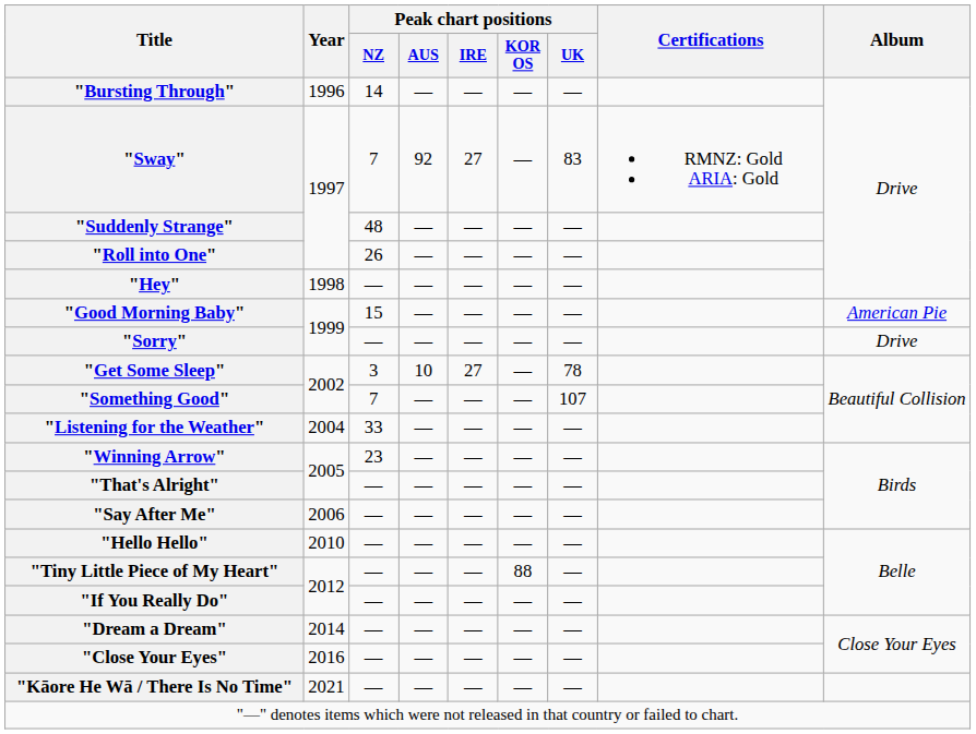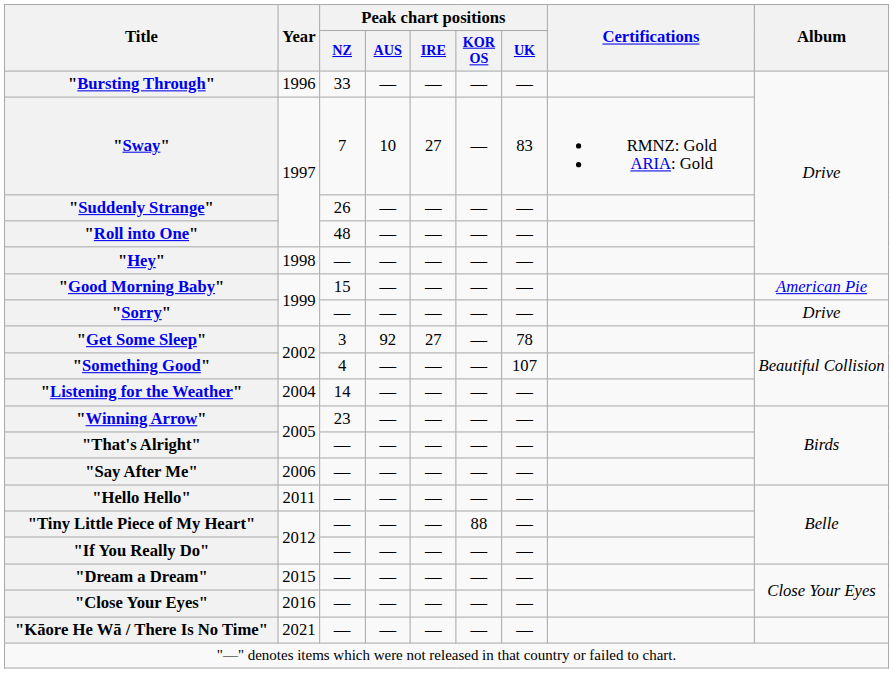 <table class="wikitable plainrowheaders" style="text-align: center;" border="1">
 <tr>
 <th scope="col" rowspan="2" style="width:16em;">Title</th>
 <th scope="col" rowspan="2" style="width:1em;">Year</th>
 <th scope="col" colspan="5">Peak chart positions</th>
 <th scope="col" rowspan="2" style="width:12em;"><a href='#'>Certifications</a></th>
 <th scope="col" rowspan="2">Album</th>
 </tr>
 <tr>
 <th scope="col" style="width:2.75em;font-size:85%;"><a href='#'>NZ</a><br></th>
 <th scope="col" style="width:2.75em;font-size:85%;"><a href='#'>AUS</a><br></th>
 <th scope="col" style="width:2.75em;font-size:85%;"><a href='#'>IRE</a><br></th>
 <th scope="col" style="width:2.75em;font-size:85%;"><a href='#'>KOR<br>OS</a><br></th>
 <th scope="col" style="width:2.75em;font-size:85%;"><a href='#'>UK</a><br></th>
 </tr>
 <tr>
 <th scope="row">"<a href='#'>Bursting Through</a>"</th>
 <td>1996</td>
-<td>14</td>
+<td>33</td>
 <td>—</td>
 <td>—</td>
 <td>—</td>
 <td>—</td>
 <td></td>
 <td rowspan="5"><em>Drive</em></td>
 </tr>
 <tr>
 <th scope="row">"<a href='#'>Sway</a>"</th>
 <td rowspan="3">1997</td>
 <td>7</td>
-<td>92</td>
+<td>10</td>
 <td>27</td>
 <td>—</td>
 <td>83</td>
 <td><br><ul><li>RMNZ: Gold</li><li><a href='#'>ARIA</a>: Gold</li></ul></td>
 </tr>
 <tr>
 <th scope="row">"<a href='#'>Suddenly Strange</a>"</th>
-<td>48</td>
+<td>26</td>
 <td>—</td>
 <td>—</td>
 <td>—</td>
 <td>—</td>
 <td></td>
 </tr>
 <tr>
 <th scope="row">"<a href='#'>Roll into One</a>"</th>
-<td>26</td>
+<td>48</td>
 <td>—</td>
 <td>—</td>
 <td>—</td>
 <td>—</td>
 <td></td>
 </tr>
 <tr>
 <th scope="row">"<a href='#'>Hey</a>"</th>
 <td>1998</td>
 <td>—</td>
 <td>—</td>
 <td>—</td>
 <td>—</td>
 <td>—</td>
 <td></td>
 </tr>
 <tr>
 <th scope="row">"<a href='#'>Good Morning Baby</a>" <br></th>
 <td rowspan="2">1999</td>
 <td>15</td>
 <td>—</td>
 <td>—</td>
 <td>—</td>
 <td>—</td>
 <td></td>
 <td><em><a href='#'>American Pie</a></em></td>
 </tr>
 <tr>
 <th scope="row">"<a href='#'>Sorry</a>"</th>
 <td>—</td>
 <td>—</td>
 <td>—</td>
 <td>—</td>
 <td>—</td>
 <td></td>
 <td><em>Drive</em></td>
 </tr>
 <tr>
 <th scope="row">"<a href='#'>Get Some Sleep</a>"</th>
 <td rowspan="2">2002</td>
 <td>3</td>
-<td>10</td>
+<td>92</td>
 <td>27</td>
 <td>—</td>
 <td>78</td>
 <td></td>
 <td rowspan="3"><em>Beautiful Collision</em></td>
 </tr>
 <tr>
 <th scope="row">"<a href='#'>Something Good</a>"</th>
-<td>7</td>
+<td>4</td>
 <td>—</td>
 <td>—</td>
 <td>—</td>
 <td>107</td>
 <td></td>
 </tr>
 <tr>
 <th scope="row">"<a href='#'>Listening for the Weather</a>"</th>
 <td>2004</td>
-<td>33</td>
+<td>14</td>
 <td>—</td>
 <td>—</td>
 <td>—</td>
 <td>—</td>
 <td></td>
 </tr>
 <tr>
 <th scope="row">"<a href='#'>Winning Arrow</a>"</th>
 <td rowspan="2">2005</td>
 <td>23</td>
 <td>—</td>
 <td>—</td>
 <td>—</td>
 <td>—</td>
 <td></td>
 <td rowspan="3"><em>Birds</em></td>
 </tr>
 <tr>
 <th scope="row">"That's Alright"</th>
 <td>—</td>
 <td>—</td>
 <td>—</td>
 <td>—</td>
 <td>—</td>
 <td></td>
 </tr>
 <tr>
 <th scope="row">"Say After Me"</th>
 <td>2006</td>
 <td>—</td>
 <td>—</td>
 <td>—</td>
 <td>—</td>
 <td>—</td>
 <td></td>
 </tr>
 <tr>
 <th scope="row">"Hello Hello"</th>
-<td>2010</td>
+<td>2011</td>
 <td>—</td>
 <td>—</td>
 <td>—</td>
 <td>—</td>
 <td>—</td>
 <td></td>
 <td rowspan="3"><em>Belle</em></td>
 </tr>
 <tr>
 <th scope="row">"Tiny Little Piece of My Heart"</th>
 <td rowspan="2">2012</td>
 <td>—</td>
 <td>—</td>
 <td>—</td>
 <td>88</td>
 <td>—</td>
 <td></td>
 </tr>
 <tr>
 <th scope="row">"If You Really Do"</th>
 <td>—</td>
 <td>—</td>
 <td>—</td>
 <td>—</td>
 <td>—</td>
 <td></td>
 </tr>
 <tr>
 <th scope="row">"Dream a Dream"</th>
-<td>2014</td>
+<td>2015</td>
 <td>—</td>
 <td>—</td>
 <td>—</td>
 <td>—</td>
 <td>—</td>
 <td></td>
 <td rowspan="2"><em>Close Your Eyes</em></td>
 </tr>
 <tr>
 <th scope="row">"Close Your Eyes"</th>
 <td>2016</td>
 <td>—</td>
 <td>—</td>
 <td>—</td>
 <td>—</td>
 <td>—</td>
 <td></td>
 </tr>
 <tr>
 <th scope="row">"Kāore He Wā / There Is No Time"</th>
 <td>2021</td>
 <td>—</td>
 <td>—</td>
 <td>—</td>
 <td>—</td>
 <td>—</td>
 <td></td>
 <td></td>
 </tr>
 <tr>
 <td colspan="11" align="center" style="font-size:90%;">"—" denotes items which were not released in that country or failed to chart.</td>
 </tr>
 </table>
